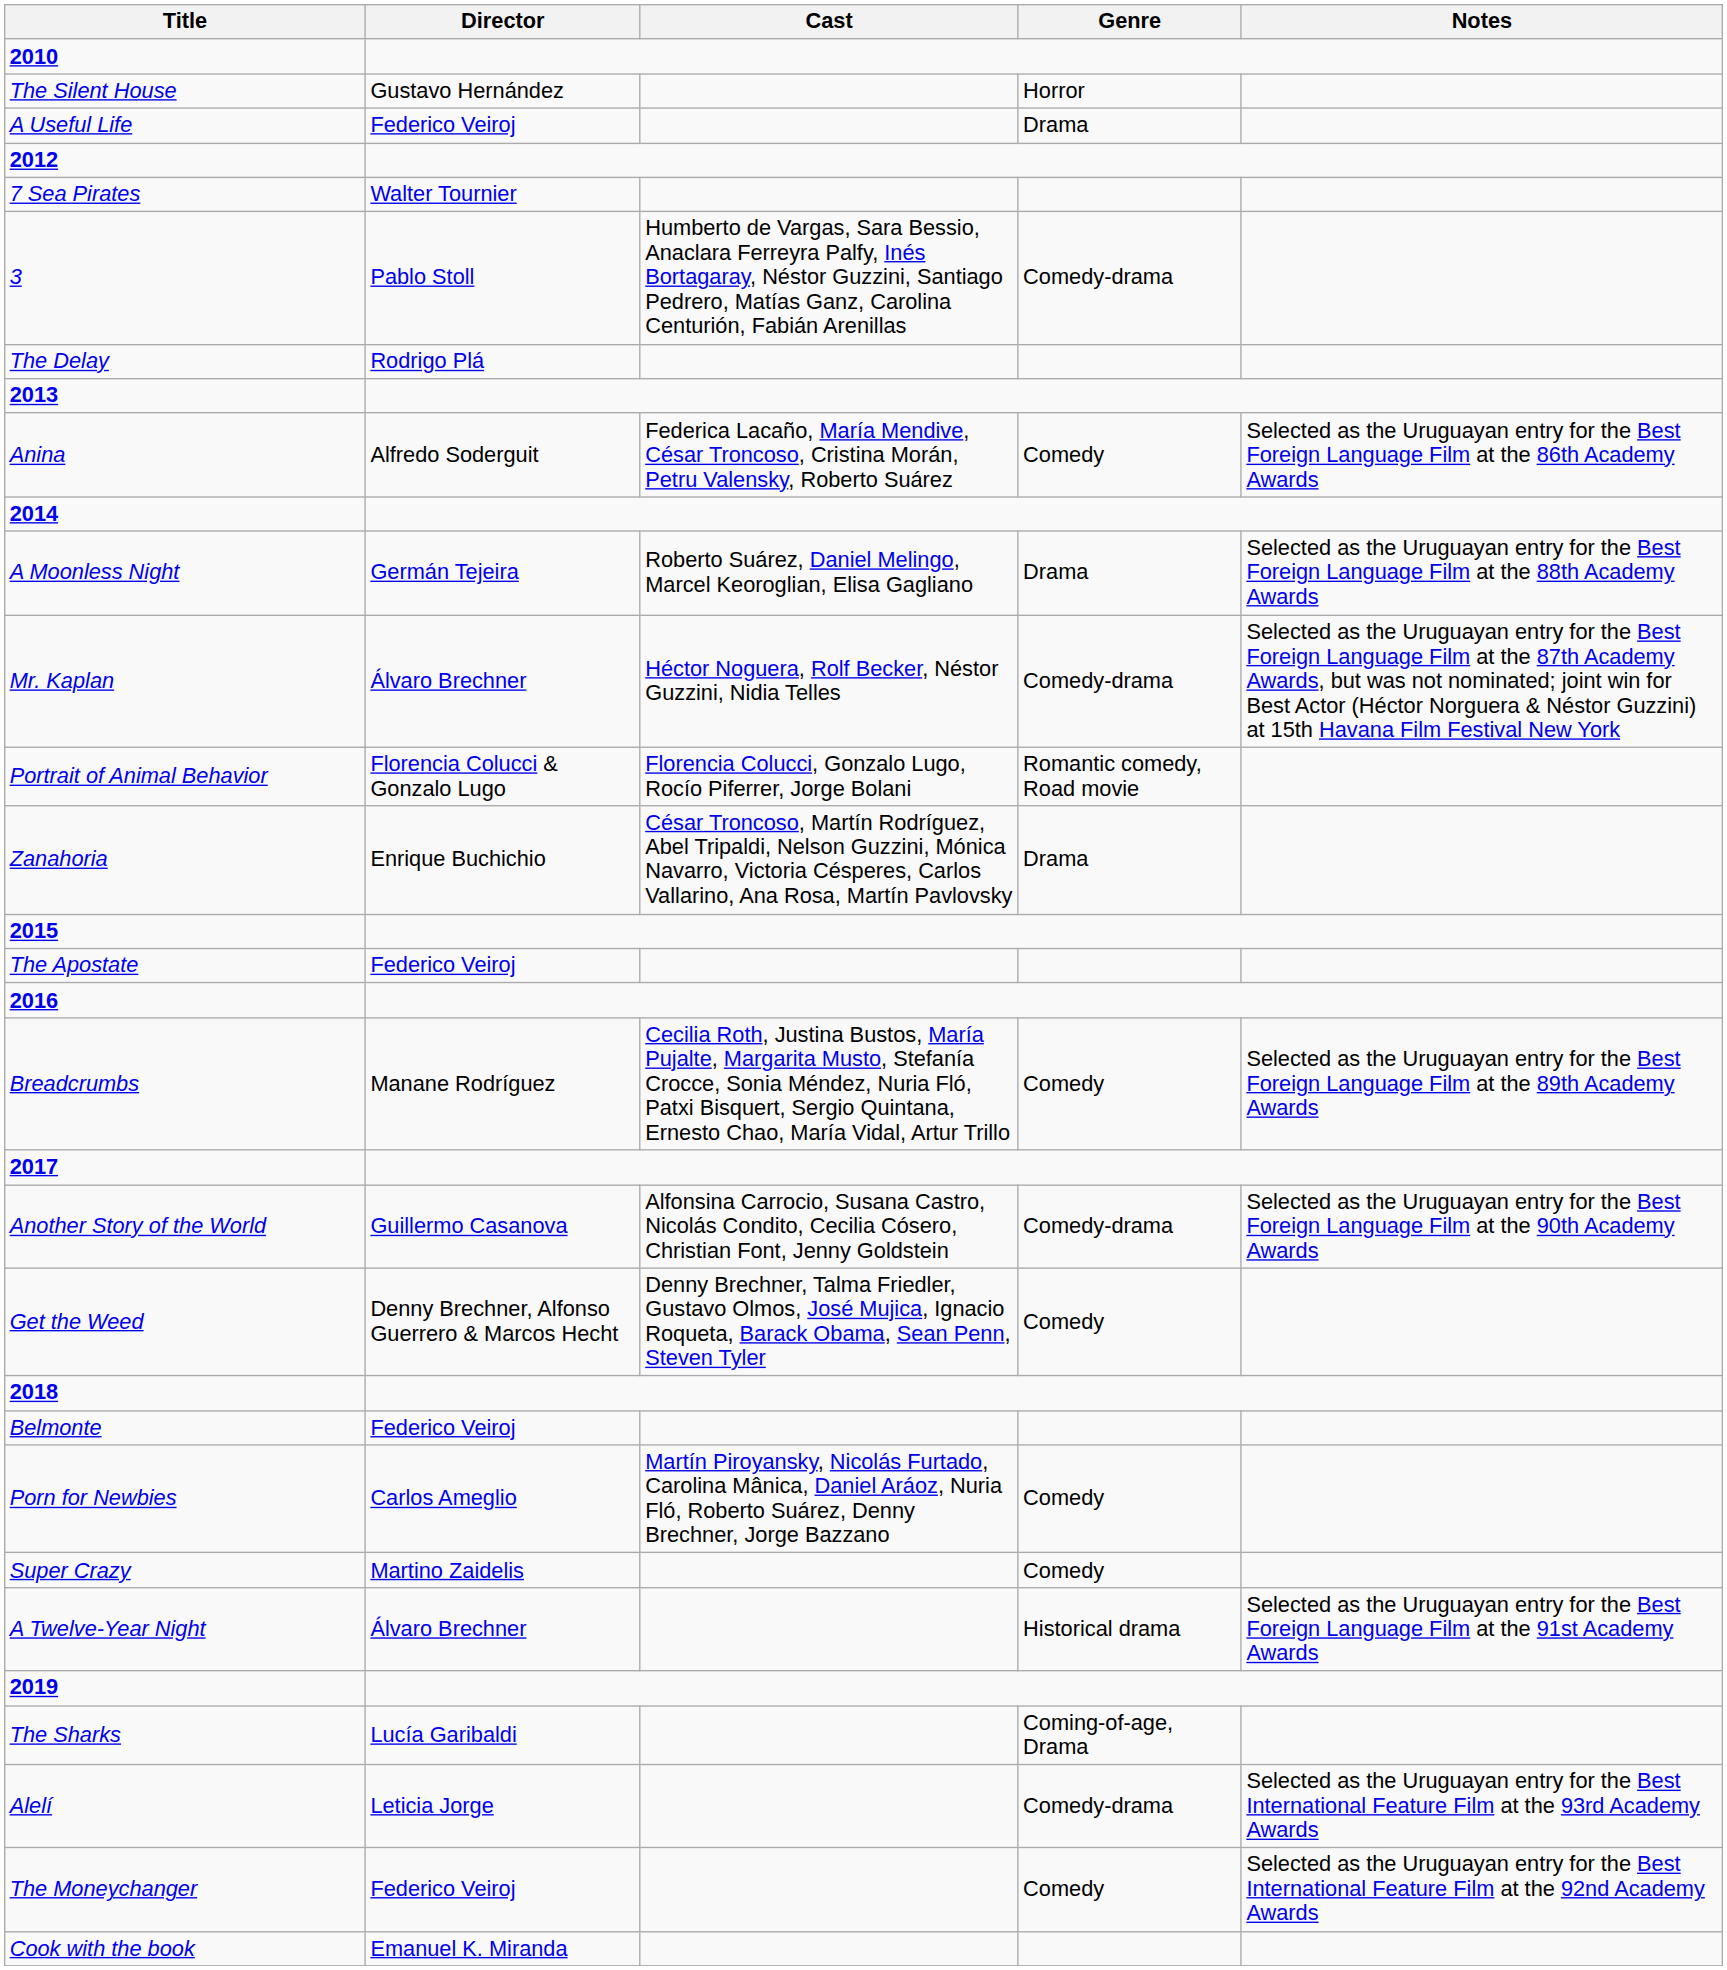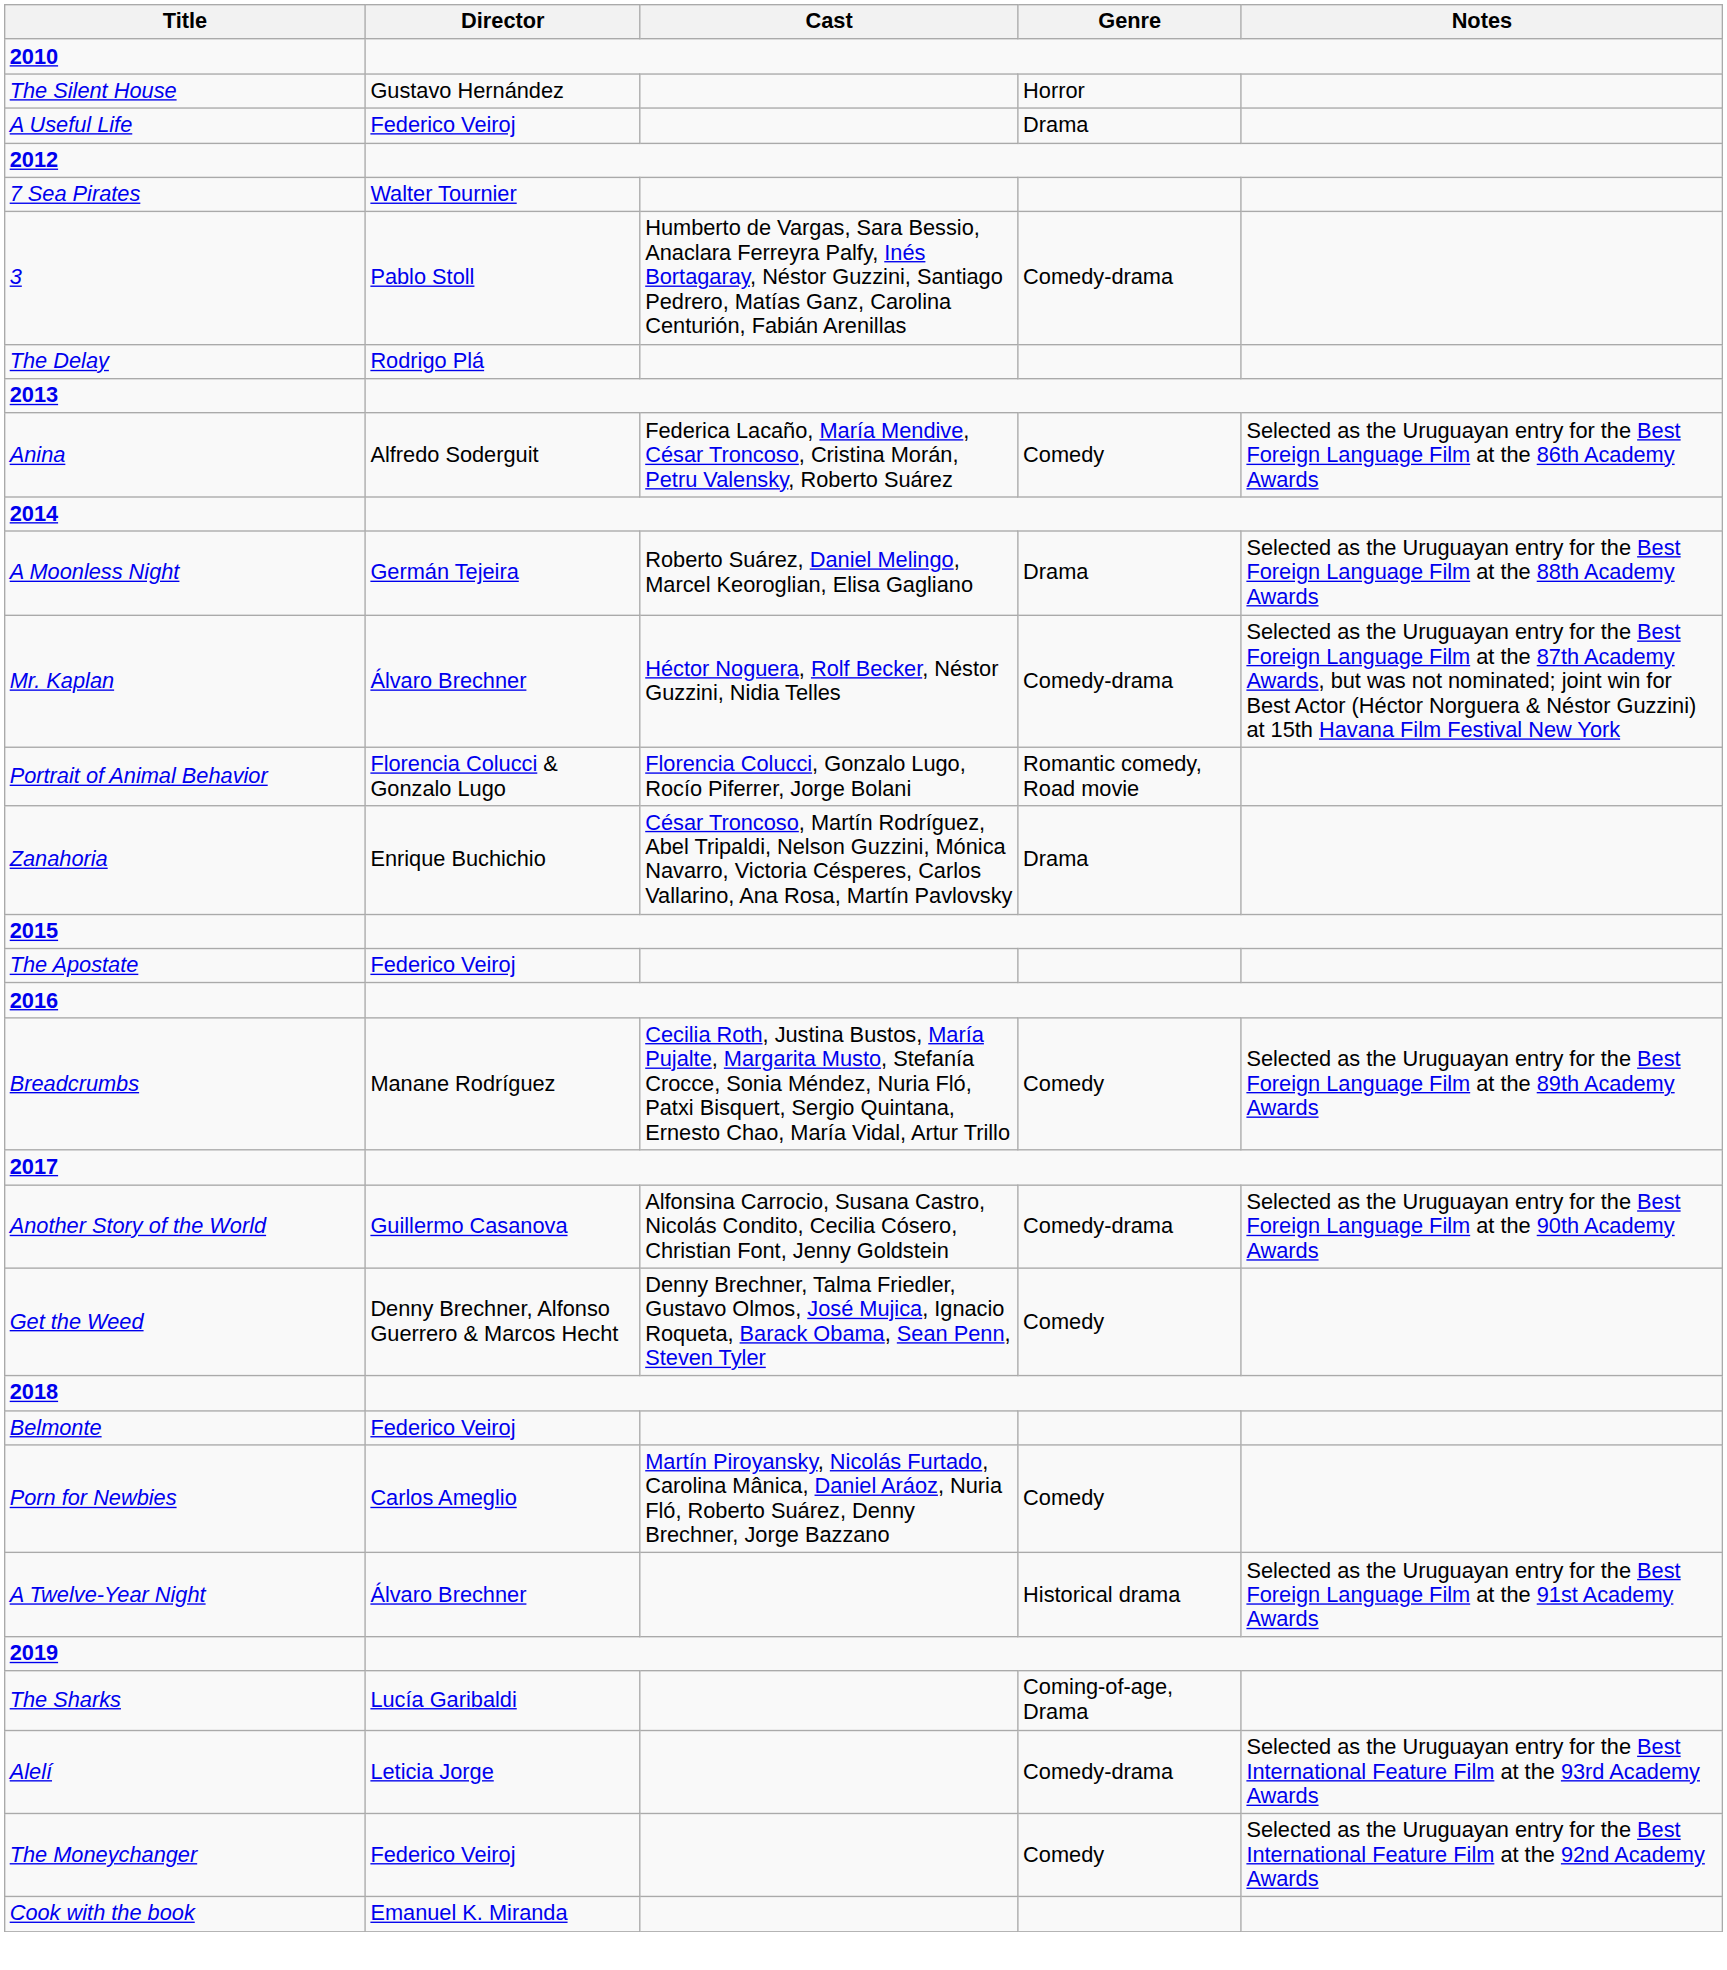 <table class="wikitable" style="width:100%;">
 <tr>
 <th style="width:21%;">Title</th>
 <th style="width:16%;">Director</th>
 <th style="width:22%;">Cast</th>
 <th style="width:13%;">Genre</th>
 <th style="width:28%;">Notes</th>
 </tr>
 <tr>
 <td><strong><a href='#'>2010</a></strong></td>
 </tr>
 <tr>
 <td><em><a href='#'>The Silent House</a></em></td>
 <td>Gustavo Hernández</td>
 <td></td>
 <td>Horror</td>
 <td></td>
 </tr>
 <tr>
 <td><em><a href='#'>A Useful Life</a></em></td>
 <td><a href='#'>Federico Veiroj</a></td>
 <td></td>
 <td>Drama</td>
 <td></td>
 </tr>
 <tr>
 <td><strong><a href='#'>2012</a></strong></td>
 </tr>
 <tr>
 <td><em><a href='#'>7 Sea Pirates</a></em></td>
 <td><a href='#'>Walter Tournier</a></td>
 <td></td>
 <td></td>
 <td></td>
 </tr>
 <tr>
 <td><em><a href='#'>3</a></em></td>
 <td><a href='#'>Pablo Stoll</a></td>
 <td>Humberto de Vargas, Sara Bessio, Anaclara Ferreyra Palfy, <a href='#'>Inés Bortagaray</a>, Néstor Guzzini, Santiago Pedrero, Matías Ganz, Carolina Centurión, Fabián Arenillas</td>
 <td>Comedy-drama</td>
 <td></td>
 </tr>
 <tr>
 <td><em><a href='#'>The Delay</a></em></td>
 <td><a href='#'>Rodrigo Plá</a></td>
 <td></td>
 <td></td>
 <td></td>
 </tr>
 <tr>
 <td><strong><a href='#'>2013</a></strong></td>
 </tr>
 <tr>
 <td><em><a href='#'>Anina</a></em></td>
 <td>Alfredo Soderguit</td>
 <td>Federica Lacaño, <a href='#'>María Mendive</a>, <a href='#'>César Troncoso</a>, Cristina Morán, <a href='#'>Petru Valensky</a>, Roberto Suárez</td>
 <td>Comedy</td>
 <td>Selected as the Uruguayan entry for the <a href='#'>Best Foreign Language Film</a> at the <a href='#'>86th Academy Awards</a></td>
 </tr>
 <tr>
 <td><strong><a href='#'>2014</a></strong></td>
 </tr>
 <tr>
 <td><em><a href='#'>A Moonless Night</a></em></td>
 <td><a href='#'>Germán Tejeira</a></td>
 <td>Roberto Suárez, <a href='#'>Daniel Melingo</a>, Marcel Keoroglian, Elisa Gagliano</td>
 <td>Drama</td>
 <td>Selected as the Uruguayan entry for the <a href='#'>Best Foreign Language Film</a> at the <a href='#'>88th Academy Awards</a></td>
 </tr>
 <tr>
 <td><em><a href='#'>Mr. Kaplan</a></em></td>
 <td><a href='#'>Álvaro Brechner</a></td>
 <td><a href='#'>Héctor Noguera</a>, <a href='#'>Rolf Becker</a>, Néstor Guzzini, Nidia Telles</td>
 <td>Comedy-drama</td>
 <td>Selected as the Uruguayan entry for the <a href='#'>Best Foreign Language Film</a> at the <a href='#'>87th Academy Awards</a>, but was not nominated; joint win for Best Actor (Héctor Norguera & Néstor Guzzini) at 15th <a href='#'>Havana Film Festival New York</a></td>
 </tr>
 <tr>
 <td><em><a href='#'>Portrait of Animal Behavior</a></em></td>
 <td><a href='#'>Florencia Colucci</a> & Gonzalo Lugo</td>
 <td><a href='#'>Florencia Colucci</a>, Gonzalo Lugo, Rocío Piferrer, Jorge Bolani</td>
 <td>Romantic comedy, Road movie</td>
 <td></td>
 </tr>
 <tr>
 <td><em><a href='#'>Zanahoria</a></em></td>
 <td>Enrique Buchichio</td>
 <td><a href='#'>César Troncoso</a>, Martín Rodríguez, Abel Tripaldi, Nelson Guzzini, Mónica Navarro, Victoria Césperes, Carlos Vallarino, Ana Rosa, Martín Pavlovsky</td>
 <td>Drama</td>
 <td></td>
 </tr>
 <tr>
 <td><strong><a href='#'>2015</a></strong></td>
 </tr>
 <tr>
 <td><em><a href='#'>The Apostate</a></em></td>
 <td><a href='#'>Federico Veiroj</a></td>
 <td></td>
 <td></td>
 <td></td>
 </tr>
 <tr>
 <td><strong><a href='#'>2016</a></strong></td>
 </tr>
 <tr>
 <td><em><a href='#'>Breadcrumbs</a></em></td>
 <td>Manane Rodríguez</td>
 <td><a href='#'>Cecilia Roth</a>, Justina Bustos, <a href='#'>María Pujalte</a>, <a href='#'>Margarita Musto</a>, Stefanía Crocce, Sonia Méndez, Nuria Fló, Patxi Bisquert, Sergio Quintana, Ernesto Chao, María Vidal, Artur Trillo</td>
 <td>Comedy</td>
 <td>Selected as the Uruguayan entry for the <a href='#'>Best Foreign Language Film</a> at the <a href='#'>89th Academy Awards</a></td>
 </tr>
 <tr>
 <td><strong><a href='#'>2017</a></strong></td>
 </tr>
 <tr>
 <td><em><a href='#'>Another Story of the World</a></em></td>
 <td><a href='#'>Guillermo Casanova</a></td>
 <td>Alfonsina Carrocio, Susana Castro, Nicolás Condito, Cecilia Cósero, Christian Font, Jenny Goldstein</td>
 <td>Comedy-drama</td>
 <td>Selected as the Uruguayan entry for the <a href='#'>Best Foreign Language Film</a> at the <a href='#'>90th Academy Awards</a></td>
 </tr>
 <tr>
 <td><em><a href='#'>Get the Weed</a></em></td>
 <td>Denny Brechner, Alfonso Guerrero & Marcos Hecht</td>
 <td>Denny Brechner, Talma Friedler, Gustavo Olmos, <a href='#'>José Mujica</a>, Ignacio Roqueta, <a href='#'>Barack Obama</a>, <a href='#'>Sean Penn</a>, <a href='#'>Steven Tyler</a></td>
 <td>Comedy</td>
 <td></td>
 </tr>
 <tr>
 <td><strong><a href='#'>2018</a></strong></td>
 </tr>
 <tr>
 <td><em><a href='#'>Belmonte</a></em></td>
 <td><a href='#'>Federico Veiroj</a></td>
 <td></td>
 <td></td>
 <td></td>
 </tr>
 <tr>
 <td><em><a href='#'>Porn for Newbies</a></em></td>
 <td><a href='#'>Carlos Ameglio</a></td>
 <td><a href='#'>Martín Piroyansky</a>, <a href='#'>Nicolás Furtado</a>, Carolina Mânica, <a href='#'>Daniel Aráoz</a>, Nuria Fló, Roberto Suárez, Denny Brechner, Jorge Bazzano</td>
 <td>Comedy</td>
 <td></td>
 </tr>
 <tr>
-<td><em><a href='#'>Super Crazy</a></em></td>
-<td><a href='#'>Martino Zaidelis</a></td>
-<td></td>
-<td>Comedy</td>
-<td></td>
-</tr>
-<tr>
 <td><em><a href='#'>A Twelve-Year Night</a></em></td>
 <td><a href='#'>Álvaro Brechner</a></td>
 <td></td>
 <td>Historical drama</td>
 <td>Selected as the Uruguayan entry for the <a href='#'>Best Foreign Language Film</a> at the <a href='#'>91st Academy Awards</a></td>
 </tr>
 <tr>
 <td><strong><a href='#'>2019</a></strong></td>
 </tr>
 <tr>
 <td><em><a href='#'>The Sharks</a></em></td>
 <td><a href='#'>Lucía Garibaldi</a></td>
 <td></td>
 <td>Coming-of-age, Drama</td>
 <td></td>
 </tr>
 <tr>
 <td><em><a href='#'>Alelí</a></em></td>
 <td><a href='#'>Leticia Jorge</a></td>
 <td></td>
 <td>Comedy-drama</td>
 <td>Selected as the Uruguayan entry for the <a href='#'>Best International Feature Film</a> at the <a href='#'>93rd Academy Awards</a></td>
 </tr>
 <tr>
 <td><em><a href='#'>The Moneychanger</a></em></td>
 <td><a href='#'>Federico Veiroj</a></td>
 <td></td>
 <td>Comedy</td>
 <td>Selected as the Uruguayan entry for the <a href='#'>Best International Feature Film</a> at the <a href='#'>92nd Academy Awards</a></td>
 </tr>
 <tr>
 <td><em><a href='#'>Cook with the book</a></em></td>
 <td><a href='#'>Emanuel K. Miranda</a></td>
 <td></td>
 <td></td>
 <td></td>
 </tr>
 </table>
